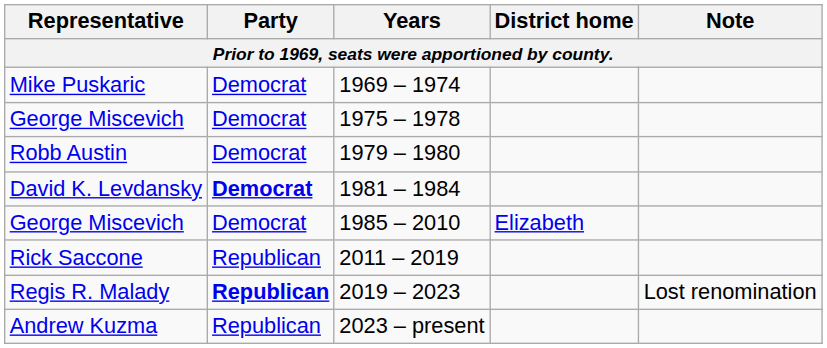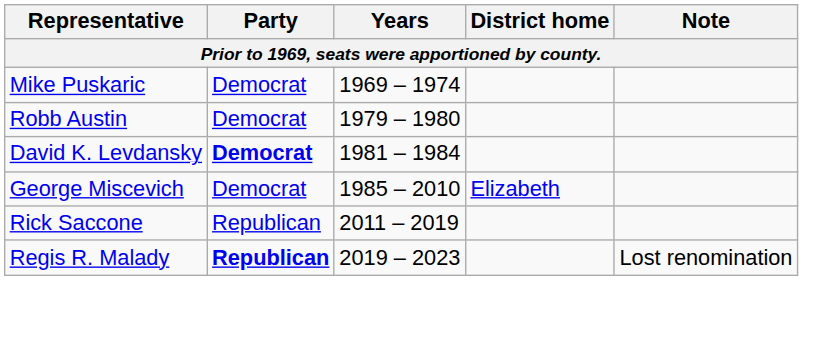 <table class=wikitable>
 <tr valign=bottom>
 <th>Representative</th>
 <th>Party</th>
 <th>Years</th>
 <th>District home</th>
 <th>Note</th>
 </tr>
 <tr>
 <th colspan=5 style="font-size: 80%;"><em>Prior to 1969, seats were apportioned by county.</em></th>
 </tr>
 <tr>
 <td><a href='#'>Mike Puskaric</a></td>
 <td><a href='#'>Democrat</a></td>
 <td>1969 – 1974</td>
-<td></td>
-<td></td>
-</tr>
-<tr>
-<td><a href='#'>George Miscevich</a></td>
-<td><a href='#'>Democrat</a></td>
-<td>1975 – 1978</td>
 <td></td>
 <td></td>
 </tr>
 <tr>
 <td><a href='#'>Robb Austin</a></td>
 <td><a href='#'>Democrat</a></td>
 <td>1979 – 1980</td>
 <td></td>
 <td></td>
 </tr>
 <tr>
 <td><a href='#'>David K. Levdansky</a></td>
 <td><strong><a href='#'>Democrat</a></strong></td>
 <td>1981 – 1984</td>
 <td></td>
 <td></td>
 </tr>
 <tr>
 <td><a href='#'>George Miscevich</a></td>
 <td><a href='#'>Democrat</a></td>
 <td>1985 – 2010</td>
 <td><a href='#'>Elizabeth</a></td>
 <td></td>
 </tr>
 <tr>
 <td><a href='#'>Rick Saccone</a></td>
 <td><a href='#'>Republican</a></td>
 <td>2011 – 2019</td>
 <td></td>
 <td></td>
 </tr>
 <tr>
 <td><a href='#'>Regis R. Malady</a></td>
 <td><strong><a href='#'>Republican</a></strong></td>
 <td>2019 – 2023</td>
 <td></td>
 <td>Lost renomination</td>
 </tr>
-<tr>
-<td><a href='#'>Andrew Kuzma</a></td>
-<td><a href='#'>Republican</a></td>
-<td>2023 – present</td>
-<td></td>
-<td></td>
-</tr>
 </table>
